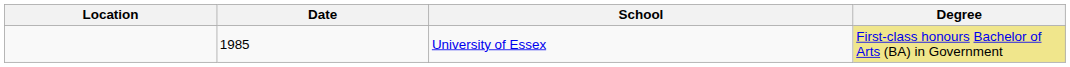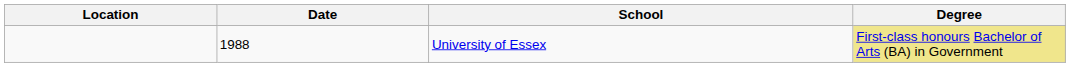 <table class="wikitable" style="width:100%;">
 <tr>
 <th style="width:20%;">Location</th>
 <th style="width:20%;">Date</th>
 <th style="width:40%;">School</th>
 <th style="width:20%;">Degree</th>
 </tr>
 <tr>
 <td></td>
-<td>1985</td>
+<td>1988</td>
 <td><a href='#'>University of Essex</a></td>
 <td style="background: khaki;"><a href='#'>First-class honours</a> <a href='#'>Bachelor of Arts</a> (BA) in Government</td>
 </tr>
 </table>
